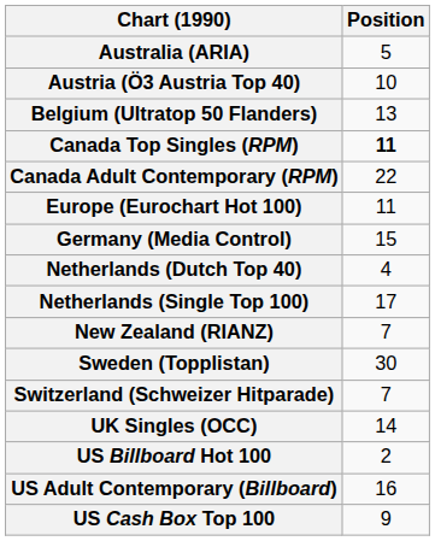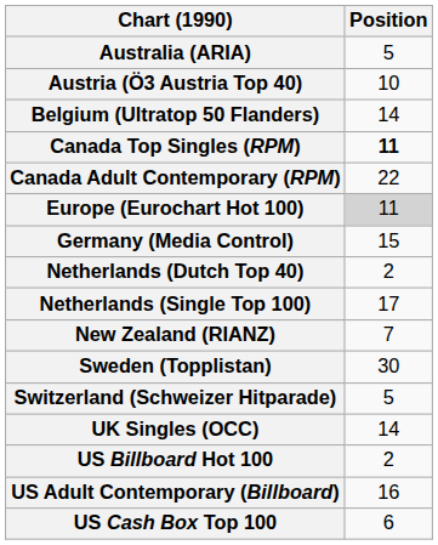 <table class="wikitable sortable plainrowheaders" style="text-align:center">
 <tr>
 <th>Chart (1990)</th>
 <th>Position</th>
 </tr>
 <tr>
 <th scope="row">Australia (ARIA)</th>
 <td>5</td>
 </tr>
 <tr>
 <th scope="row">Austria (Ö3 Austria Top 40)</th>
 <td>10</td>
 </tr>
 <tr>
 <th scope="row">Belgium (Ultratop 50 Flanders)</th>
-<td>13</td>
+<td>14</td>
 </tr>
 <tr>
 <th scope="row">Canada Top Singles (<em>RPM</em>)</th>
 <td><strong>11</strong></td>
 </tr>
 <tr>
 <th scope="row">Canada Adult Contemporary (<em>RPM</em>)</th>
 <td>22</td>
 </tr>
 <tr>
 <th scope="row">Europe (Eurochart Hot 100)</th>
-<td>11</td>
+<td style="background: lightgrey;">11</td>
 </tr>
 <tr>
 <th scope="row">Germany (Media Control)</th>
 <td>15</td>
 </tr>
 <tr>
 <th scope="row">Netherlands (Dutch Top 40)</th>
-<td>4</td>
+<td>2</td>
 </tr>
 <tr>
 <th scope="row">Netherlands (Single Top 100)</th>
 <td>17</td>
 </tr>
 <tr>
 <th scope="row">New Zealand (RIANZ)</th>
 <td>7</td>
 </tr>
 <tr>
 <th scope="row">Sweden (Topplistan)</th>
 <td>30</td>
 </tr>
 <tr>
 <th scope="row">Switzerland (Schweizer Hitparade)</th>
-<td>7</td>
+<td>5</td>
 </tr>
 <tr>
 <th scope="row">UK Singles (OCC)</th>
 <td>14</td>
 </tr>
 <tr>
 <th scope="row">US <em>Billboard</em> Hot 100</th>
 <td>2</td>
 </tr>
 <tr>
 <th scope="row">US Adult Contemporary (<em>Billboard</em>)</th>
 <td>16</td>
 </tr>
 <tr>
 <th scope="row">US <em>Cash Box</em> Top 100</th>
-<td>9</td>
+<td>6</td>
 </tr>
 </table>
